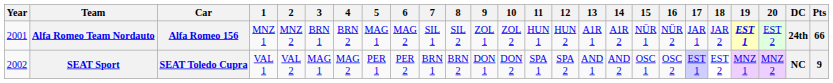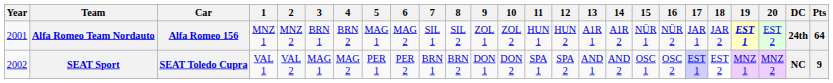 <table class="wikitable" style="text-align:center; font-size:85%">
 <tr>
 <th>Year</th>
 <th>Team</th>
 <th>Car</th>
 <th>1</th>
 <th>2</th>
 <th>3</th>
 <th>4</th>
 <th>5</th>
 <th>6</th>
 <th>7</th>
 <th>8</th>
 <th>9</th>
 <th>10</th>
 <th>11</th>
 <th>12</th>
 <th>13</th>
 <th>14</th>
 <th>15</th>
 <th>16</th>
 <th>17</th>
 <th>18</th>
 <th>19</th>
 <th>20</th>
 <th>DC</th>
 <th>Pts</th>
 </tr>
 <tr>
 <td><a href='#'>2001</a></td>
 <th nowrap><a href='#'>Alfa Romeo Team Nordauto</a></th>
 <th nowrap><a href='#'>Alfa Romeo 156</a></th>
 <td><a href='#'>MNZ<br>1</a></td>
 <td><a href='#'>MNZ<br>2</a></td>
 <td><a href='#'>BRN<br>1</a></td>
 <td><a href='#'>BRN<br>2</a></td>
 <td><a href='#'>MAG<br>1</a></td>
 <td><a href='#'>MAG<br>2</a></td>
 <td><a href='#'>SIL<br>1</a></td>
 <td><a href='#'>SIL<br>2</a></td>
 <td><a href='#'>ZOL<br>1</a></td>
 <td><a href='#'>ZOL<br>2</a></td>
 <td><a href='#'>HUN<br>1</a></td>
 <td><a href='#'>HUN<br>2</a></td>
 <td><a href='#'>A1R<br>1</a></td>
 <td><a href='#'>A1R<br>2</a></td>
 <td><a href='#'>NÜR<br>1</a></td>
 <td><a href='#'>NÜR<br>2</a></td>
 <td><a href='#'>JAR<br>1</a></td>
 <td><a href='#'>JAR<br>2</a></td>
 <td style="background:#FFFFBF;"><strong><em><a href='#'>EST<br>1</a></em></strong><br></td>
 <td style="background:#DFFFDF;"><a href='#'>EST<br>2</a><br></td>
 <th>24th</th>
-<th>66</th>
+<th>64</th>
 </tr>
 <tr>
 <td><a href='#'>2002</a></td>
 <th nowrap><a href='#'>SEAT Sport</a></th>
 <th nowrap><a href='#'>SEAT Toledo Cupra</a></th>
 <td><a href='#'>VAL<br>1</a></td>
 <td><a href='#'>VAL<br>2</a></td>
 <td><a href='#'>MAG<br>1</a></td>
 <td><a href='#'>MAG<br>2</a></td>
 <td><a href='#'>PER<br>1</a></td>
 <td><a href='#'>PER<br>2</a></td>
 <td><a href='#'>BRN<br>1</a></td>
 <td><a href='#'>BRN<br>2</a></td>
 <td><a href='#'>DON<br>1</a></td>
 <td><a href='#'>DON<br>2</a></td>
 <td><a href='#'>SPA<br>1</a></td>
 <td><a href='#'>SPA<br>2</a></td>
 <td><a href='#'>AND<br>1</a></td>
 <td><a href='#'>AND<br>2</a></td>
 <td><a href='#'>OSC<br>1</a></td>
 <td><a href='#'>OSC<br>2</a></td>
 <td style="background:#CFCFFF;"><a href='#'>EST<br>1</a><br></td>
 <td style="background:#FFFFFF;"><a href='#'>EST<br>2</a><br></td>
 <td style="background:#EFCFFF;"><a href='#'>MNZ<br>1</a><br></td>
 <td style="background:#EFCFFF;"><a href='#'>MNZ<br>2</a><br></td>
 <th>NC</th>
 <th>9</th>
 </tr>
 </table>
